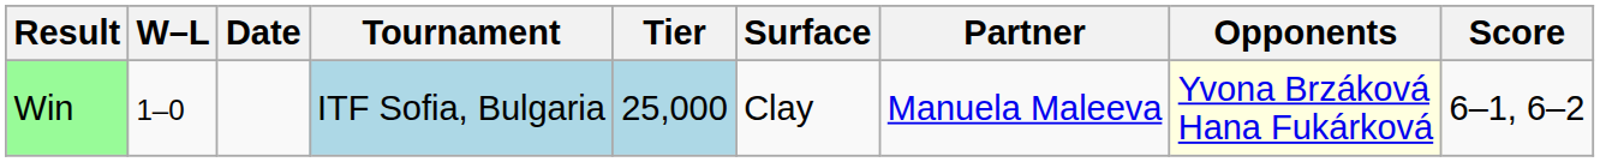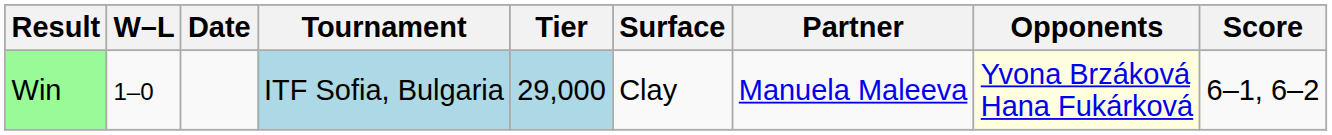 <table class="sortable wikitable">
 <tr>
 <th>Result</th>
 <th class="unsortable">W–L</th>
 <th>Date</th>
 <th>Tournament</th>
 <th>Tier</th>
 <th>Surface</th>
 <th>Partner</th>
 <th>Opponents</th>
 <th class="unsortable">Score</th>
 </tr>
 <tr>
 <td style="background:#98fb98;">Win</td>
 <td><small>1–0</small></td>
 <td></td>
 <td style="background:lightblue;">ITF Sofia, Bulgaria</td>
-<td style="background:lightblue;">25,000</td>
+<td style="background:lightblue;">29,000</td>
 <td>Clay</td>
 <td> <a href='#'>Manuela Maleeva</a></td>
 <td style="background: lightyellow;"> <a href='#'>Yvona Brzáková</a> <br>  <a href='#'>Hana Fukárková</a></td>
 <td>6–1, 6–2</td>
 </tr>
 </table>
